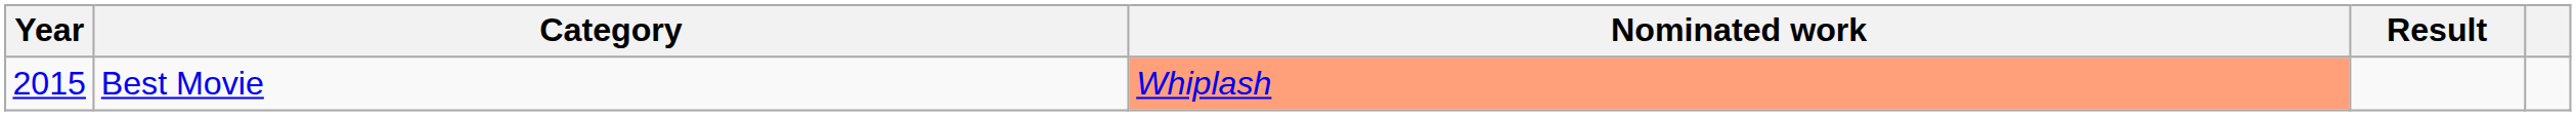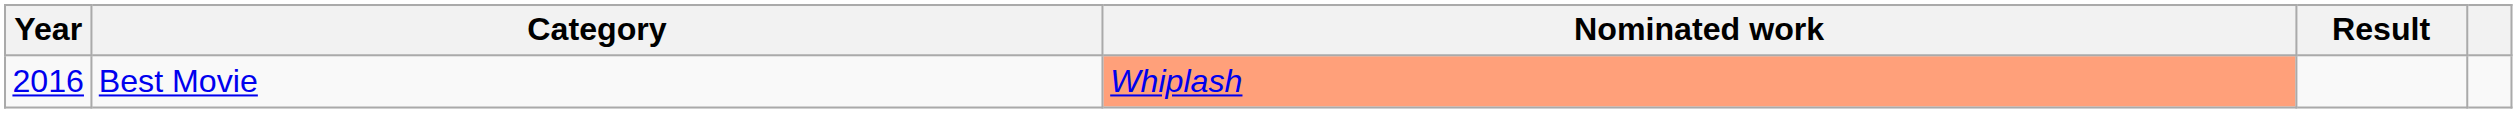 <table class=wikitable>
 <tr>
 <th scope="col" style="width:1em;">Year</th>
 <th scope="col" style="width:33em;">Category</th>
 <th scope="col" style="width:39em;">Nominated work</th>
 <th scope="col" style="width:5em;">Result</th>
 <th scope="col" style="width:1em;"></th>
 </tr>
 <tr>
-<td><a href='#'>2015</a></td>
+<td><a href='#'>2016</a></td>
 <td><a href='#'>Best Movie</a></td>
 <td style="background: lightsalmon;"><em><a href='#'>Whiplash</a></em></td>
 <td></td>
 <td></td>
 </tr>
 </table>
